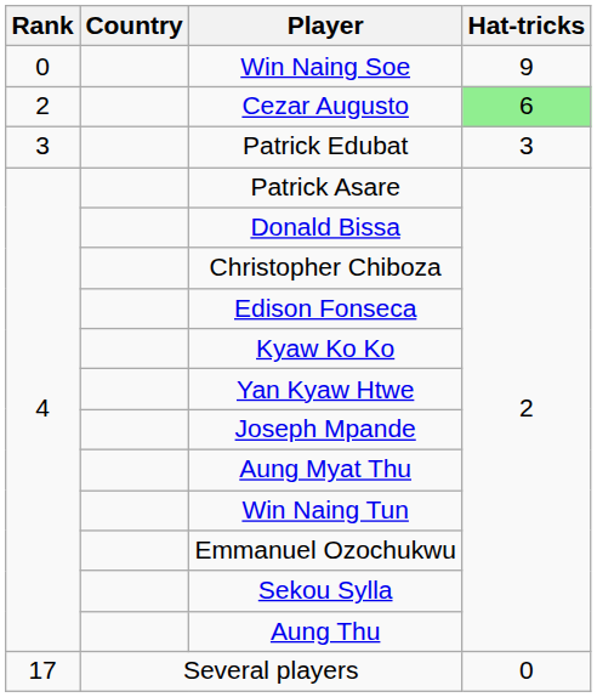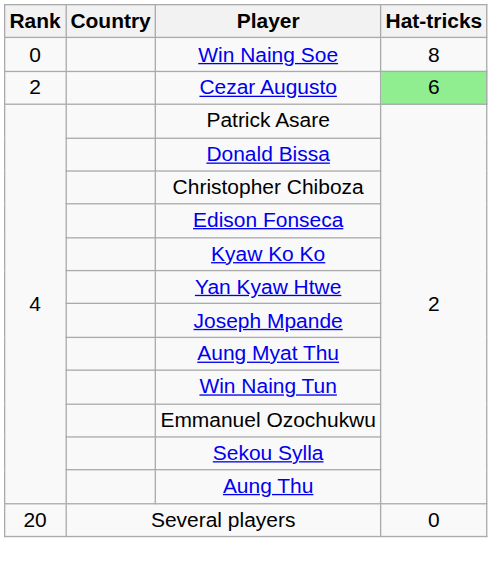 <table class="wikitable" style="text-align:center;">
 <tr>
 <th>Rank</th>
 <th>Country</th>
 <th>Player</th>
 <th>Hat-tricks</th>
 </tr>
 <tr>
 <td>0</td>
 <td></td>
 <td><a href='#'>Win Naing Soe</a></td>
-<td>9</td>
+<td>8</td>
 </tr>
 <tr>
 <td>2</td>
 <td></td>
 <td><a href='#'>Cezar Augusto</a></td>
 <td style="background: lightgreen;">6</td>
-</tr>
-<tr>
-<td>3</td>
-<td></td>
-<td>Patrick Edubat</td>
-<td>3</td>
 </tr>
 <tr>
 <td rowspan=12>4</td>
 <td></td>
 <td>Patrick Asare</td>
 <td rowspan=12>2</td>
 </tr>
 <tr>
 <td></td>
 <td><a href='#'>Donald Bissa</a></td>
 </tr>
 <tr>
 <td></td>
 <td>Christopher Chiboza</td>
 </tr>
 <tr>
 <td></td>
 <td><a href='#'>Edison Fonseca</a></td>
 </tr>
 <tr>
 <td></td>
 <td><a href='#'>Kyaw Ko Ko</a></td>
 </tr>
 <tr>
 <td></td>
 <td><a href='#'>Yan Kyaw Htwe</a></td>
 </tr>
 <tr>
 <td></td>
 <td><a href='#'>Joseph Mpande</a></td>
 </tr>
 <tr>
 <td></td>
 <td><a href='#'>Aung Myat Thu</a></td>
 </tr>
 <tr>
 <td></td>
 <td><a href='#'>Win Naing Tun</a></td>
 </tr>
 <tr>
 <td></td>
 <td>Emmanuel Ozochukwu</td>
 </tr>
 <tr>
 <td></td>
 <td><a href='#'>Sekou Sylla</a></td>
 </tr>
 <tr>
 <td></td>
 <td><a href='#'>Aung Thu</a></td>
 </tr>
 <tr>
-<td>17</td>
+<td>20</td>
 <td colspan=2>Several players</td>
 <td>0</td>
 </tr>
 </table>
